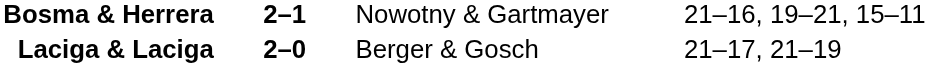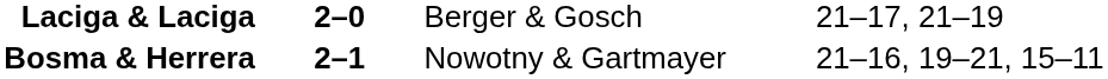 <table>
 <tr>
 <th width=200></th>
 <th width=80></th>
 <th width=200></th>
 <th width=220></th>
 </tr>
 <tr>
+<td align=right><strong>Laciga & Laciga</strong></td>
+<td align=center><strong>2–0</strong></td>
+<td align=left>Berger & Gosch</td>
+<td>21–17, 21–19</td>
+</tr>
+<tr>
 <td align=right><strong>Bosma & Herrera</strong></td>
 <td align=center><strong>2–1</strong></td>
 <td align=left>Nowotny & Gartmayer</td>
 <td>21–16, 19–21, 15–11</td>
 </tr>
-<tr>
-<td align=right><strong>Laciga & Laciga</strong></td>
-<td align=center><strong>2–0</strong></td>
-<td align=left>Berger & Gosch</td>
-<td>21–17, 21–19</td>
-</tr>
 </table>
